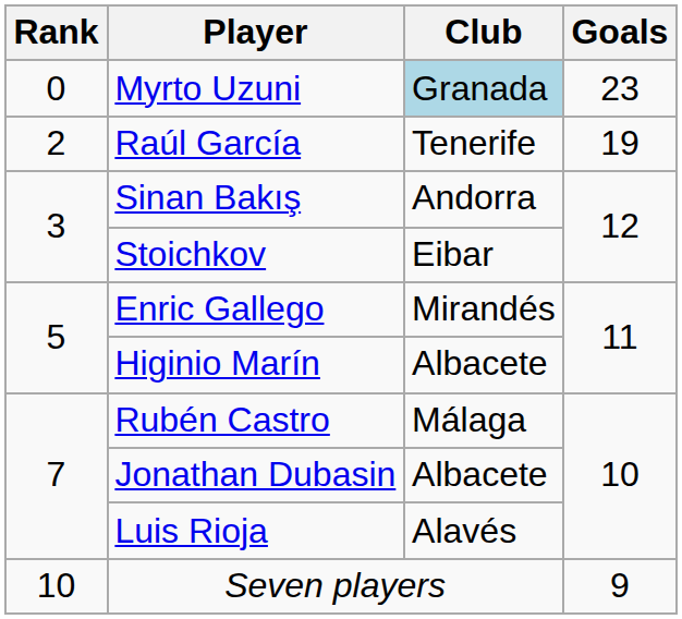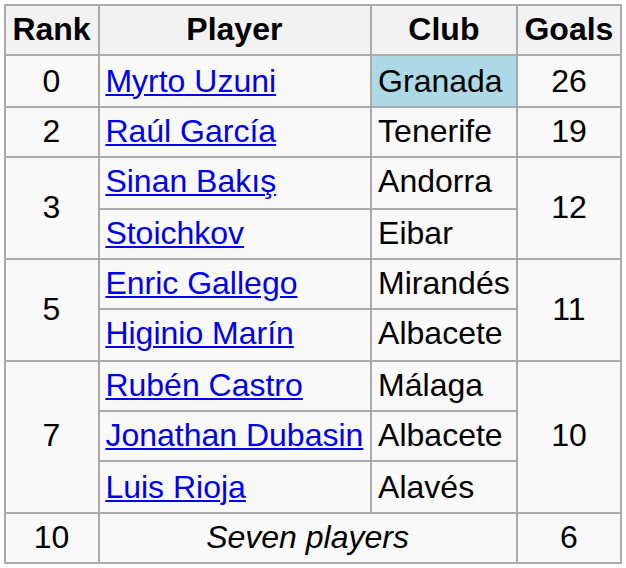 <table class="wikitable" style="text-align:center">
 <tr>
 <th>Rank</th>
 <th>Player</th>
 <th>Club</th>
 <th>Goals</th>
 </tr>
 <tr>
 <td>0</td>
 <td align=left> <a href='#'>Myrto Uzuni</a></td>
 <td align=left style="background: lightblue;">Granada</td>
-<td>23</td>
+<td>26</td>
 </tr>
 <tr>
 <td>2</td>
 <td align=left> <a href='#'>Raúl García</a></td>
 <td align=left>Tenerife</td>
 <td>19</td>
 </tr>
 <tr>
 <td rowspan=2>3</td>
 <td align=left> <a href='#'>Sinan Bakış</a></td>
 <td align=left>Andorra</td>
 <td rowspan=2>12</td>
 </tr>
 <tr>
 <td align=left> <a href='#'>Stoichkov</a></td>
 <td align=left>Eibar</td>
 </tr>
 <tr>
 <td rowspan=2>5</td>
 <td align=left> <a href='#'>Enric Gallego</a></td>
 <td align=left>Mirandés</td>
 <td rowspan=2>11</td>
 </tr>
 <tr>
 <td align=left> <a href='#'>Higinio Marín</a></td>
 <td align=left>Albacete</td>
 </tr>
 <tr>
 <td rowspan=3>7</td>
 <td align=left> <a href='#'>Rubén Castro</a></td>
 <td align=left>Málaga</td>
 <td rowspan=3>10</td>
 </tr>
 <tr>
 <td align=left> <a href='#'>Jonathan Dubasin</a></td>
 <td align=left>Albacete</td>
 </tr>
 <tr>
 <td align=left> <a href='#'>Luis Rioja</a></td>
 <td align=left>Alavés</td>
 </tr>
 <tr>
 <td>10</td>
 <td colspan=2><em>Seven players</em></td>
-<td>9</td>
+<td>6</td>
 </tr>
 </table>
